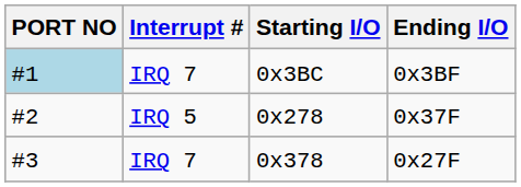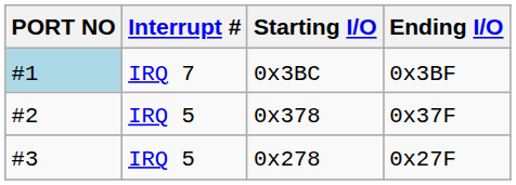 <table class="wikitable">
 <tr>
 <th><small>PORT NO</small></th>
 <th><small><a href='#'>Interrupt</a> #</small></th>
 <th><small>Starting <a href='#'>I/O</a></small></th>
 <th><small>Ending <a href='#'>I/O</a></small></th>
 </tr>
 <tr>
 <td style="background: lightblue;"><code>#1</code></td>
 <td><code><a href='#'>IRQ</a> 7</code></td>
 <td><code>0x3BC</code></td>
 <td><code>0x3BF</code></td>
 </tr>
 <tr>
 <td><code>#2</code></td>
 <td><code><a href='#'>IRQ</a> 5</code></td>
-<td><code>0x278</code></td>
+<td><code>0x378</code></td>
 <td><code>0x37F</code></td>
 </tr>
 <tr>
 <td><code>#3</code></td>
-<td><code><a href='#'>IRQ</a> 7</code></td>
-<td><code>0x378</code></td>
+<td><code><a href='#'>IRQ</a> 5</code></td>
+<td><code>0x278</code></td>
 <td><code>0x27F</code></td>
 </tr>
 </table>
